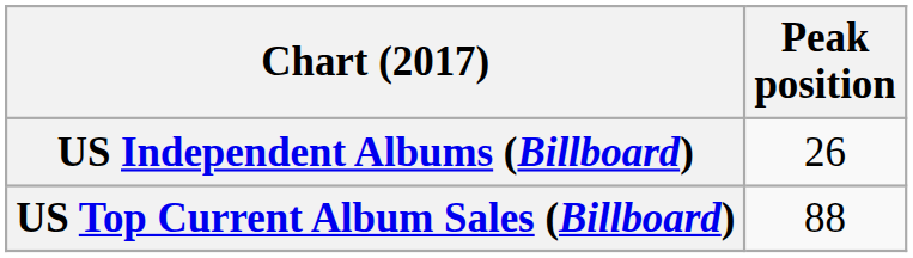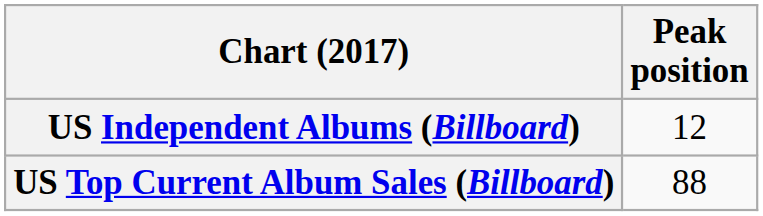 <table class="wikitable sortable plainrowheaders" style="text-align:center">
 <tr>
 <th>Chart (2017)</th>
 <th>Peak<br>position</th>
 </tr>
 <tr>
 <th scope="row">US <a href='#'>Independent Albums</a> (<a href='#'><em>Billboard</em></a>)</th>
-<td>26</td>
+<td>12</td>
 </tr>
 <tr>
 <th scope="row">US <a href='#'>Top Current Album Sales</a> (<a href='#'><em>Billboard</em></a>)</th>
 <td>88</td>
 </tr>
 </table>
